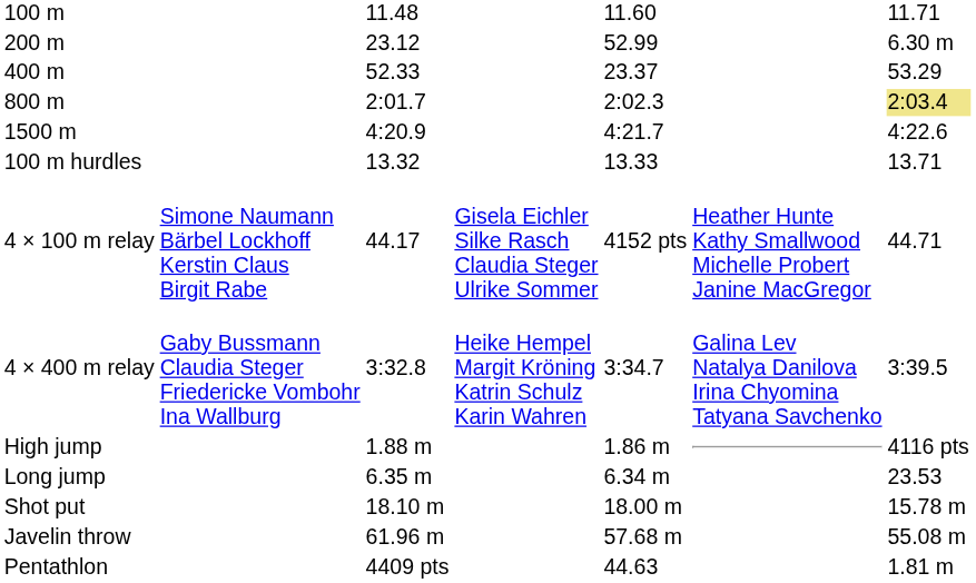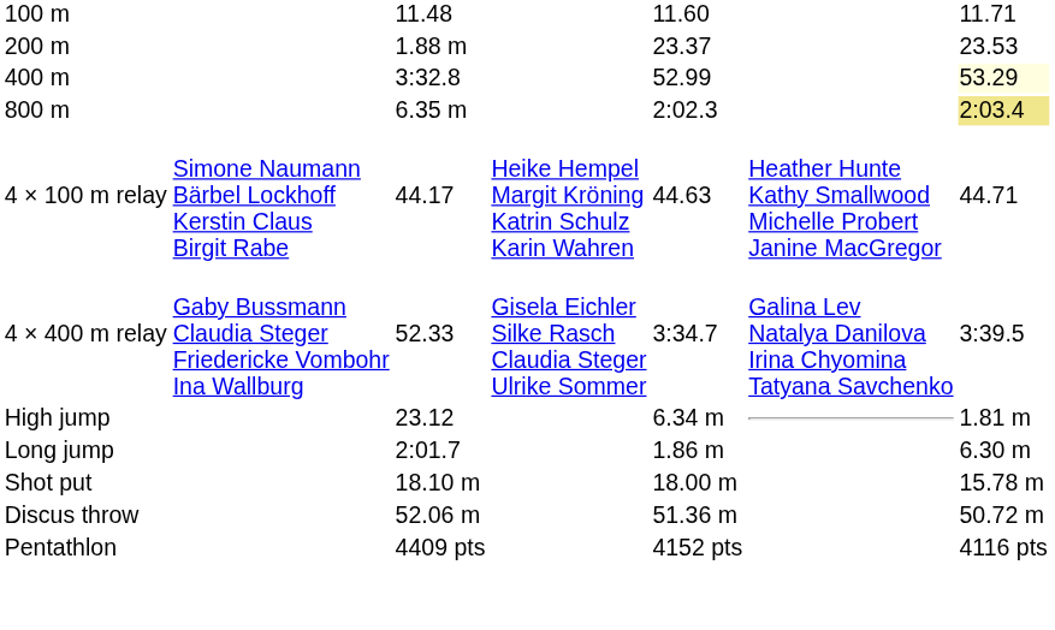 <table>
 <tr>
 <td>100 m</td>
 <td></td>
 <td>11.48</td>
 <td></td>
 <td>11.60</td>
 <td></td>
 <td>11.71</td>
 </tr>
 <tr>
 <td>200 m</td>
 <td></td>
-<td>23.12</td>
+<td>1.88 m</td>
 <td></td>
-<td>52.99</td>
+<td>23.37</td>
 <td></td>
-<td>6.30 m</td>
+<td>23.53</td>
 </tr>
 <tr>
 <td>400 m</td>
 <td></td>
-<td>52.33</td>
+<td>3:32.8</td>
 <td></td>
-<td>23.37</td>
+<td>52.99</td>
 <td></td>
-<td>53.29</td>
+<td style="background: lightyellow;">53.29</td>
 </tr>
 <tr>
 <td>800 m</td>
 <td></td>
-<td>2:01.7</td>
+<td>6.35 m</td>
 <td></td>
 <td>2:02.3</td>
 <td></td>
 <td style="background: khaki;">2:03.4</td>
 </tr>
 <tr>
-<td>1500 m</td>
-<td></td>
-<td>4:20.9</td>
-<td></td>
-<td>4:21.7</td>
-<td></td>
-<td>4:22.6</td>
-</tr>
-<tr>
-<td>100 m hurdles</td>
-<td></td>
-<td>13.32</td>
-<td></td>
-<td>13.33</td>
-<td></td>
-<td>13.71</td>
-</tr>
-<tr>
 <td>4 × 100 m relay</td>
 <td><br><a href='#'>Simone Naumann</a><br><a href='#'>Bärbel Lockhoff</a><br><a href='#'>Kerstin Claus</a><br><a href='#'>Birgit Rabe</a></td>
 <td>44.17</td>
-<td><br><a href='#'>Gisela Eichler</a><br><a href='#'>Silke Rasch</a><br><a href='#'>Claudia Steger</a><br><a href='#'>Ulrike Sommer</a></td>
-<td>4152 pts</td>
+<td><br><a href='#'>Heike Hempel</a><br><a href='#'>Margit Kröning</a><br><a href='#'>Katrin Schulz</a><br><a href='#'>Karin Wahren</a></td>
+<td>44.63</td>
 <td><br><a href='#'>Heather Hunte</a><br><a href='#'>Kathy Smallwood</a><br><a href='#'>Michelle Probert</a><br><a href='#'>Janine MacGregor</a></td>
 <td>44.71</td>
 </tr>
 <tr>
 <td>4 × 400 m relay</td>
 <td><br><a href='#'>Gaby Bussmann</a><br><a href='#'>Claudia Steger</a><br><a href='#'>Friedericke Vombohr</a><br><a href='#'>Ina Wallburg</a></td>
-<td>3:32.8</td>
-<td><br><a href='#'>Heike Hempel</a><br><a href='#'>Margit Kröning</a><br><a href='#'>Katrin Schulz</a><br><a href='#'>Karin Wahren</a></td>
+<td>52.33</td>
+<td><br><a href='#'>Gisela Eichler</a><br><a href='#'>Silke Rasch</a><br><a href='#'>Claudia Steger</a><br><a href='#'>Ulrike Sommer</a></td>
 <td>3:34.7</td>
 <td><br><a href='#'>Galina Lev</a><br><a href='#'>Natalya Danilova</a><br><a href='#'>Irina Chyomina</a><br><a href='#'>Tatyana Savchenko</a></td>
 <td>3:39.5</td>
 </tr>
 <tr>
 <td>High jump</td>
 <td></td>
-<td>1.88 m</td>
+<td>23.12</td>
 <td></td>
-<td>1.86 m</td>
+<td>6.34 m</td>
 <td><hr></td>
-<td>4116 pts</td>
+<td>1.81 m</td>
 </tr>
 <tr>
 <td>Long jump</td>
 <td></td>
-<td>6.35 m</td>
+<td>2:01.7</td>
 <td></td>
-<td>6.34 m</td>
+<td>1.86 m</td>
 <td></td>
-<td>23.53</td>
+<td>6.30 m</td>
 </tr>
 <tr>
 <td>Shot put</td>
 <td></td>
 <td>18.10 m</td>
 <td></td>
 <td>18.00 m</td>
 <td></td>
 <td>15.78 m</td>
 </tr>
 <tr>
-<td>Javelin throw</td>
+<td>Discus throw</td>
 <td></td>
-<td>61.96 m</td>
+<td>52.06 m</td>
 <td></td>
-<td>57.68 m</td>
+<td>51.36 m</td>
 <td></td>
-<td>55.08 m</td>
+<td>50.72 m</td>
 </tr>
 <tr>
 <td>Pentathlon</td>
 <td></td>
 <td>4409 pts</td>
 <td></td>
-<td>44.63</td>
+<td>4152 pts</td>
 <td></td>
-<td>1.81 m</td>
+<td>4116 pts</td>
 </tr>
 </table>
